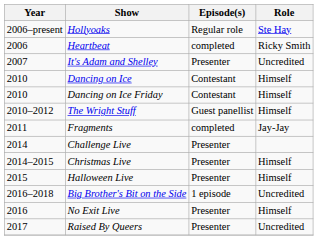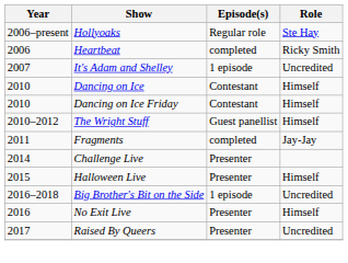 <table class="wikitable">
 <tr>
 <th>Year</th>
 <th>Show</th>
 <th>Episode(s)</th>
 <th>Role</th>
 </tr>
 <tr>
 <td>2006–present</td>
 <td><em><a href='#'>Hollyoaks</a></em></td>
 <td>Regular role</td>
 <td><a href='#'>Ste Hay</a></td>
 </tr>
 <tr>
 <td>2006</td>
 <td><em><a href='#'>Heartbeat</a></em></td>
 <td>completed</td>
 <td>Ricky Smith</td>
 </tr>
 <tr>
 <td>2007</td>
 <td><em><a href='#'>It's Adam and Shelley</a></em></td>
-<td>Presenter</td>
+<td>1 episode</td>
 <td>Uncredited</td>
 </tr>
 <tr>
 <td>2010</td>
 <td><em><a href='#'>Dancing on Ice</a></em></td>
 <td>Contestant</td>
 <td>Himself</td>
 </tr>
 <tr>
 <td>2010</td>
 <td><em>Dancing on Ice Friday</em></td>
 <td>Contestant</td>
 <td>Himself</td>
 </tr>
 <tr>
 <td>2010–2012</td>
 <td><em><a href='#'>The Wright Stuff</a></em></td>
 <td>Guest panellist</td>
 <td>Himself</td>
 </tr>
 <tr>
 <td>2011</td>
 <td><em>Fragments</em></td>
 <td>completed</td>
 <td>Jay-Jay</td>
 </tr>
 <tr>
 <td>2014</td>
 <td><em>Challenge Live</em></td>
 <td>Presenter</td>
 <td></td>
 </tr>
 <tr>
-<td>2014–2015</td>
-<td><em>Christmas Live</em></td>
-<td>Presenter</td>
-<td>Himself</td>
-</tr>
-<tr>
 <td>2015</td>
 <td><em>Halloween Live</em></td>
 <td>Presenter</td>
 <td>Himself</td>
 </tr>
 <tr>
 <td>2016–2018</td>
 <td><em><a href='#'>Big Brother's Bit on the Side</a></em></td>
 <td>1 episode</td>
 <td>Uncredited</td>
 </tr>
 <tr>
 <td>2016</td>
 <td><em>No Exit Live</em></td>
 <td>Presenter</td>
 <td>Himself</td>
 </tr>
 <tr>
 <td>2017</td>
 <td><em>Raised By Queers</em></td>
 <td>Presenter</td>
 <td>Uncredited</td>
 </tr>
 <tr>
 </tr>
 </table>
